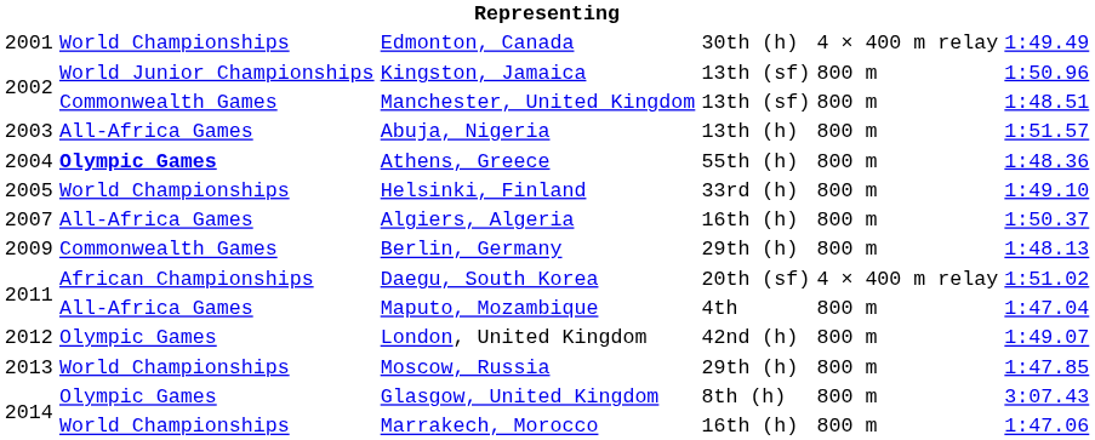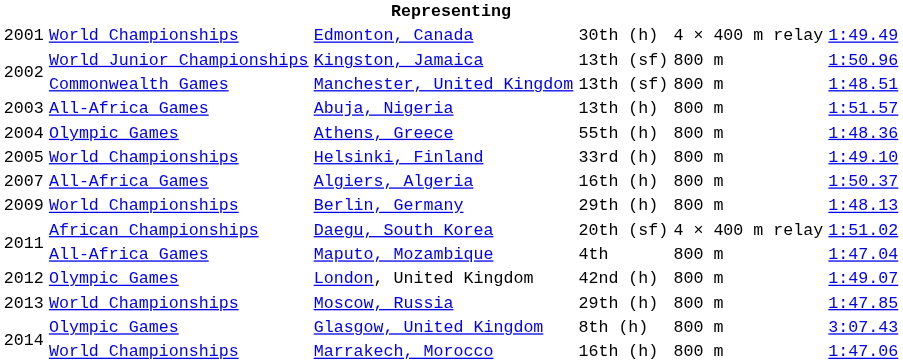 <table>
 <tr>
 <th colspan="6">Representing </th>
 </tr>
 <tr>
 <td>2001</td>
 <td><a href='#'>World Championships</a></td>
 <td><a href='#'>Edmonton, Canada</a></td>
 <td>30th (h)</td>
 <td>4 × 400 m relay</td>
 <td><a href='#'>1:49.49</a></td>
 </tr>
 <tr>
 <td rowspan=2>2002</td>
 <td><a href='#'>World Junior Championships</a></td>
 <td><a href='#'>Kingston, Jamaica</a></td>
 <td>13th (sf)</td>
 <td>800 m</td>
 <td><a href='#'>1:50.96</a></td>
 </tr>
 <tr>
 <td><a href='#'>Commonwealth Games</a></td>
 <td><a href='#'>Manchester, United Kingdom</a></td>
 <td>13th (sf)</td>
 <td>800 m</td>
 <td><a href='#'>1:48.51</a></td>
 </tr>
 <tr>
 <td>2003</td>
 <td><a href='#'>All-Africa Games</a></td>
 <td><a href='#'>Abuja, Nigeria</a></td>
 <td>13th (h)</td>
 <td>800 m</td>
 <td><a href='#'>1:51.57</a></td>
 </tr>
 <tr>
 <td>2004</td>
-<td><strong><a href='#'>Olympic Games</a></strong></td>
+<td><a href='#'>Olympic Games</a></td>
 <td><a href='#'>Athens, Greece</a></td>
 <td>55th (h)</td>
 <td>800 m</td>
 <td><a href='#'>1:48.36</a></td>
 </tr>
 <tr>
 <td>2005</td>
 <td><a href='#'>World Championships</a></td>
 <td><a href='#'>Helsinki, Finland</a></td>
 <td>33rd (h)</td>
 <td>800 m</td>
 <td><a href='#'>1:49.10</a></td>
 </tr>
 <tr>
 <td>2007</td>
 <td><a href='#'>All-Africa Games</a></td>
 <td><a href='#'>Algiers, Algeria</a></td>
 <td>16th (h)</td>
 <td>800 m</td>
 <td><a href='#'>1:50.37</a></td>
 </tr>
 <tr>
 <td>2009</td>
-<td><a href='#'>Commonwealth Games</a></td>
+<td><a href='#'>World Championships</a></td>
 <td><a href='#'>Berlin, Germany</a></td>
 <td>29th (h)</td>
 <td>800 m</td>
 <td><a href='#'>1:48.13</a></td>
 </tr>
 <tr>
 <td rowspan=2>2011</td>
 <td><a href='#'>African Championships</a></td>
 <td><a href='#'>Daegu, South Korea</a></td>
 <td>20th (sf)</td>
 <td>4 × 400 m relay</td>
 <td><a href='#'>1:51.02</a></td>
 </tr>
 <tr>
 <td><a href='#'>All-Africa Games</a></td>
 <td><a href='#'>Maputo, Mozambique</a></td>
 <td>4th</td>
 <td>800 m</td>
 <td><a href='#'>1:47.04</a></td>
 </tr>
 <tr>
 <td>2012</td>
 <td><a href='#'>Olympic Games</a></td>
 <td><a href='#'>London</a>, United Kingdom</td>
 <td>42nd (h)</td>
 <td>800 m</td>
 <td><a href='#'>1:49.07</a></td>
 </tr>
 <tr>
 <td>2013</td>
 <td><a href='#'>World Championships</a></td>
 <td><a href='#'>Moscow, Russia</a></td>
 <td>29th (h)</td>
 <td>800 m</td>
 <td><a href='#'>1:47.85</a></td>
 </tr>
 <tr>
 <td rowspan=2>2014</td>
 <td><a href='#'>Olympic Games</a></td>
 <td><a href='#'>Glasgow, United Kingdom</a></td>
 <td>8th (h)</td>
 <td>800 m</td>
 <td><a href='#'>3:07.43</a></td>
 </tr>
 <tr>
 <td><a href='#'>World Championships</a></td>
 <td><a href='#'>Marrakech, Morocco</a></td>
 <td>16th (h)</td>
 <td>800 m</td>
 <td><a href='#'>1:47.06</a></td>
 </tr>
 </table>
